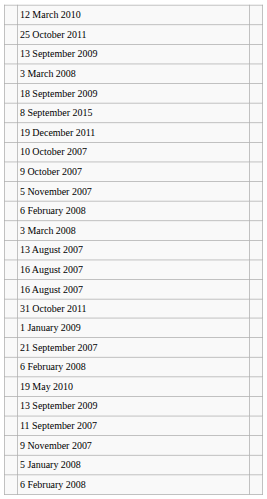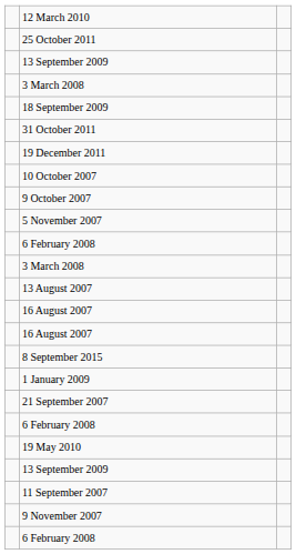 <table class="wikitable" style="font-size: 89%; float: left; width: 26em; margin-right: 1em; height: 700px">
 <tr>
 <td></td>
 <td>12 March 2010</td>
 <td></td>
 </tr>
 <tr>
 <td></td>
 <td>25 October 2011</td>
 <td></td>
 </tr>
 <tr>
 <td></td>
 <td>13 September 2009</td>
 <td></td>
 </tr>
 <tr>
 <td></td>
 <td>3 March 2008</td>
 <td></td>
 </tr>
 <tr>
 <td></td>
 <td>18 September 2009</td>
 <td></td>
 </tr>
 <tr>
 <td></td>
-<td>8 September 2015</td>
+<td>31 October 2011</td>
 <td></td>
 </tr>
 <tr>
 <td></td>
 <td>19 December 2011</td>
 <td></td>
 </tr>
 <tr>
 <td></td>
 <td>10 October 2007</td>
 <td></td>
 </tr>
 <tr>
 <td></td>
 <td>9 October 2007</td>
 <td></td>
 </tr>
 <tr>
 <td></td>
 <td>5 November 2007</td>
 <td></td>
 </tr>
 <tr>
 <td></td>
 <td>6 February 2008</td>
 <td></td>
 </tr>
 <tr>
 <td></td>
 <td>3 March 2008</td>
 <td></td>
 </tr>
 <tr>
 <td></td>
 <td>13 August 2007</td>
 <td></td>
 </tr>
 <tr>
 <td></td>
 <td>16 August 2007</td>
 <td></td>
 </tr>
 <tr>
 <td></td>
 <td>16 August 2007</td>
 <td></td>
 </tr>
 <tr>
 <td></td>
-<td>31 October 2011</td>
+<td>8 September 2015</td>
 <td></td>
 </tr>
 <tr>
 <td></td>
 <td>1 January 2009</td>
 <td></td>
 </tr>
 <tr>
 <td></td>
 <td>21 September 2007</td>
 <td></td>
 </tr>
 <tr>
 <td></td>
 <td>6 February 2008</td>
 <td></td>
 </tr>
 <tr>
 <td></td>
 <td>19 May 2010</td>
 <td></td>
 </tr>
 <tr>
 <td></td>
 <td>13 September 2009</td>
 <td></td>
 </tr>
 <tr>
 <td></td>
 <td>11 September 2007</td>
 <td></td>
 </tr>
 <tr>
 <td></td>
 <td>9 November 2007</td>
 <td></td>
 </tr>
 <tr>
 <td></td>
-<td>5 January 2008</td>
-<td></td>
-</tr>
-<tr>
-<td></td>
 <td>6 February 2008</td>
 <td></td>
 </tr>
 </table>
